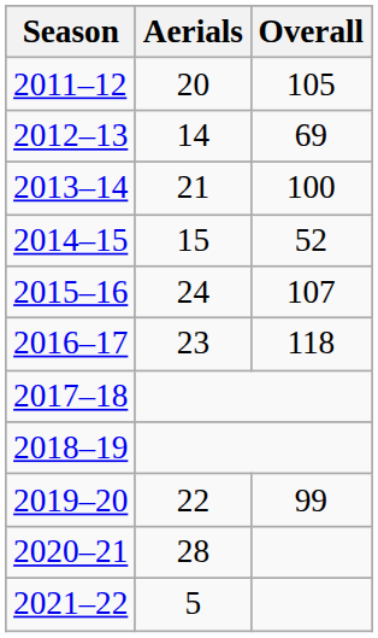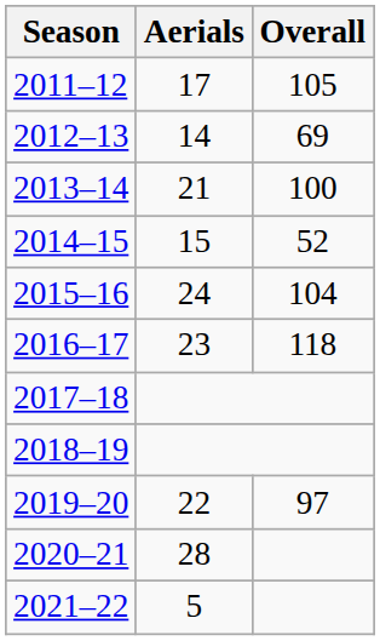 <table class="wikitable sortable" style="text-align:center;">
 <tr>
 <th>Season</th>
 <th>Aerials</th>
 <th>Overall</th>
 </tr>
 <tr>
 <td style="text-align:left;"><a href='#'>2011–12</a></td>
-<td>20</td>
+<td>17</td>
 <td>105</td>
 </tr>
 <tr>
 <td style="text-align:left;"><a href='#'>2012–13</a></td>
 <td>14</td>
 <td>69</td>
 </tr>
 <tr>
 <td style="text-align:left;"><a href='#'>2013–14</a></td>
 <td>21</td>
 <td>100</td>
 </tr>
 <tr>
 <td style="text-align:left;"><a href='#'>2014–15</a></td>
 <td>15</td>
 <td>52</td>
 </tr>
 <tr>
 <td style="text-align:left;"><a href='#'>2015–16</a></td>
 <td>24</td>
-<td>107</td>
+<td>104</td>
 </tr>
 <tr>
 <td style="text-align:left;"><a href='#'>2016–17</a></td>
 <td>23</td>
 <td>118</td>
 </tr>
 <tr>
 <td style="text-align:left;"><a href='#'>2017–18</a></td>
 <td colspan="2"></td>
 </tr>
 <tr>
 <td style="text-align:left;"><a href='#'>2018–19</a></td>
 <td colspan="2"></td>
 </tr>
 <tr>
 <td style="text-align:left;"><a href='#'>2019–20</a></td>
 <td>22</td>
-<td>99</td>
+<td>97</td>
 </tr>
 <tr>
 <td style="text-align:left;"><a href='#'>2020–21</a></td>
 <td>28</td>
 <td></td>
 </tr>
 <tr>
 <td style="text-align:left;"><a href='#'>2021–22</a></td>
 <td>5</td>
 <td></td>
 </tr>
 </table>
